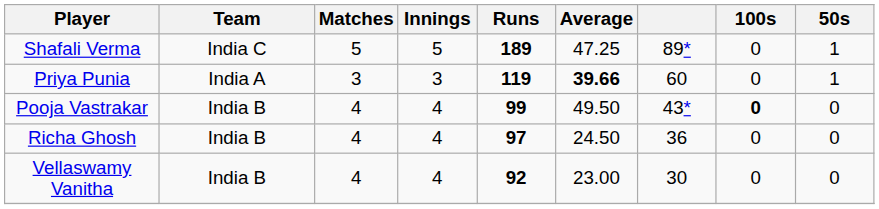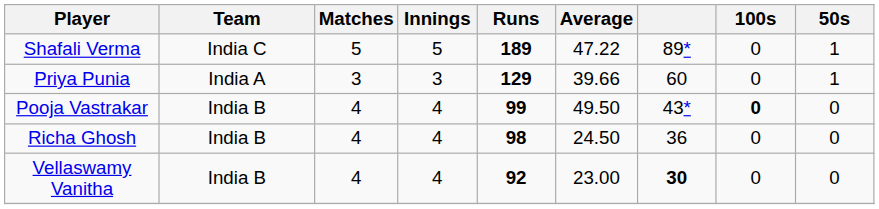 <table class="wikitable" style="text-align:center;">
 <tr>
 <th width=125>Player</th>
 <th width=125>Team</th>
 <th width=60>Matches</th>
 <th width=60>Innings</th>
 <th width=60>Runs</th>
 <th width=60>Average</th>
 <th width=60></th>
 <th width=60>100s</th>
 <th width=60>50s</th>
 </tr>
 <tr>
 <td><a href='#'>Shafali Verma</a></td>
 <td>India C</td>
 <td>5</td>
 <td>5</td>
 <td><strong>189</strong></td>
-<td>47.25</td>
+<td>47.22</td>
 <td>89<a href='#'>*</a></td>
 <td>0</td>
 <td>1</td>
 </tr>
 <tr>
 <td><a href='#'>Priya Punia</a></td>
 <td>India A</td>
 <td>3</td>
 <td>3</td>
-<td><strong>119</strong></td>
-<td><strong>39.66</strong></td>
+<td><strong>129</strong></td>
+<td>39.66</td>
 <td>60</td>
 <td>0</td>
 <td>1</td>
 </tr>
 <tr>
 <td><a href='#'>Pooja Vastrakar</a></td>
 <td>India B</td>
 <td>4</td>
 <td>4</td>
 <td><strong>99</strong></td>
 <td>49.50</td>
 <td>43<a href='#'>*</a></td>
 <td><strong>0</strong></td>
 <td>0</td>
 </tr>
 <tr>
 <td><a href='#'>Richa Ghosh</a></td>
 <td>India B</td>
 <td>4</td>
 <td>4</td>
-<td><strong>97</strong></td>
+<td><strong>98</strong></td>
 <td>24.50</td>
 <td>36</td>
 <td>0</td>
 <td>0</td>
 </tr>
 <tr>
 <td><a href='#'>Vellaswamy Vanitha</a></td>
 <td>India B</td>
 <td>4</td>
 <td>4</td>
 <td><strong>92</strong></td>
 <td>23.00</td>
-<td>30</td>
+<td><strong>30</strong></td>
 <td>0</td>
 <td>0</td>
 </tr>
 <tr>
 </tr>
 </table>
